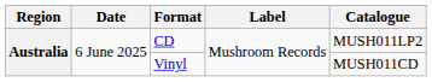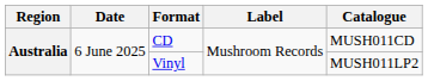 <table class="wikitable plainrowheaders">
 <tr>
 <th scope="col">Region</th>
 <th scope="col">Date</th>
 <th scope="col">Format</th>
 <th scope="col">Label</th>
 <th scope="col">Catalogue</th>
 </tr>
 <tr>
 <th scope="row" rowspan="3">Australia</th>
 <td rowspan="2">6 June 2025</td>
 <td><a href='#'>CD</a></td>
 <td rowspan="2">Mushroom Records</td>
-<td>MUSH011LP2</td>
+<td>MUSH011CD</td>
 </tr>
 <tr>
 <td><a href='#'>Vinyl</a></td>
-<td>MUSH011CD</td>
+<td>MUSH011LP2</td>
 </tr>
 </table>
